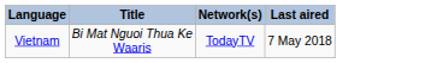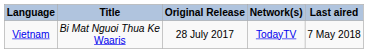 <table class="wikitable" style="text-align:center;">
 <tr>
 <th style="background:LightSteelBlue;">Language</th>
 <th style="background:LightSteelBlue;">Title</th>
+<th style="background:LightSteelBlue;">Original Release</th>
 <th style="background:LightSteelBlue;">Network(s)</th>
 <th style="background:LightSteelBlue;">Last aired</th>
 </tr>
 <tr>
 <td><a href='#'>Vietnam</a></td>
 <td><em>Bi Mat Nguoi Thua Ke</em> <br> <a href='#'>Waaris</a></td>
+<td>28 July 2017</td>
 <td><a href='#'>TodayTV</a></td>
 <td>7 May 2018</td>
 </tr>
 </table>
